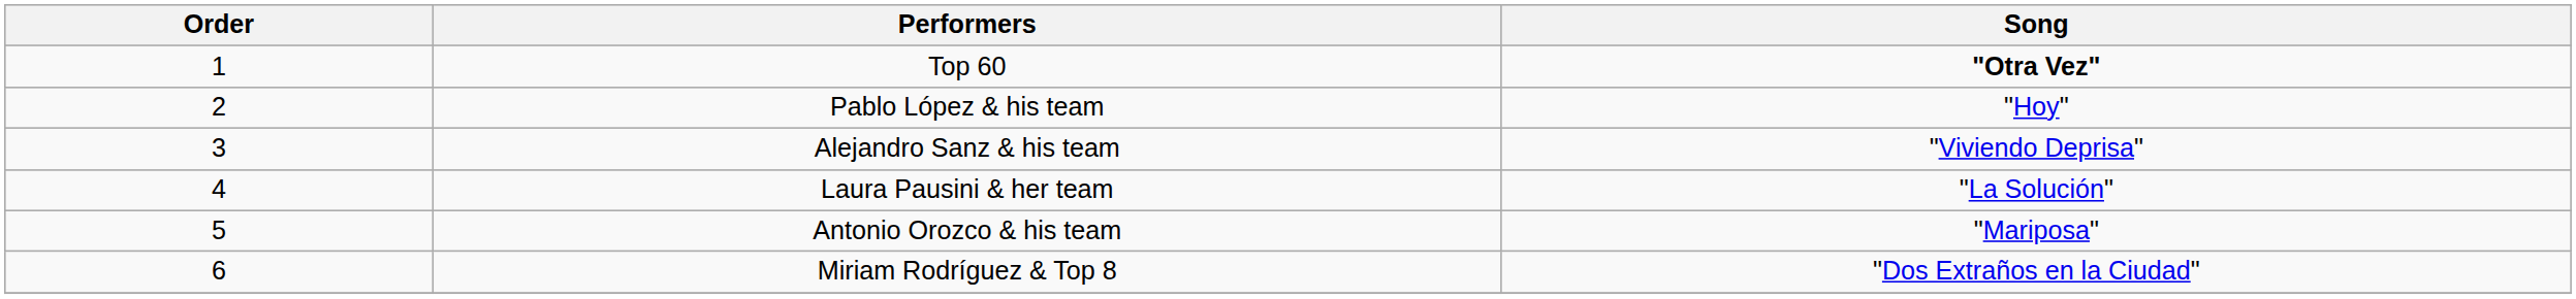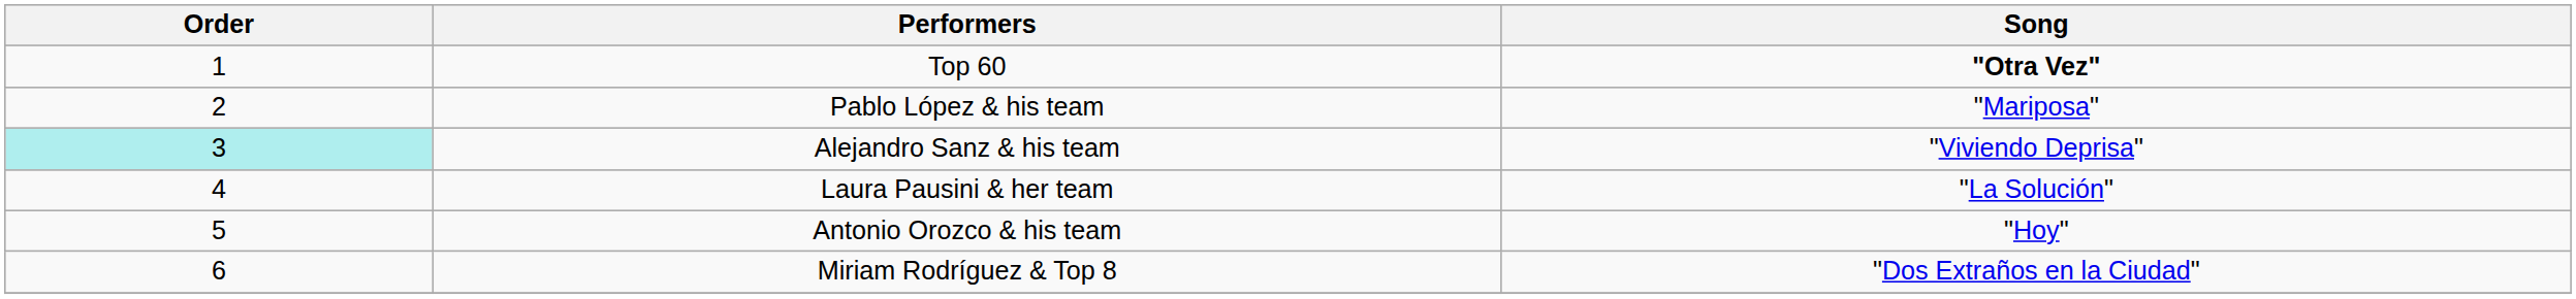 <table class="wikitable" style="text-align:center; width:100%">
 <tr>
 <th style="width:04%">Order</th>
 <th style="width:10%">Performers</th>
 <th style="width:10%">Song</th>
 </tr>
 <tr>
 <td>1</td>
 <td>Top 60</td>
 <td><strong>"Otra Vez"</strong></td>
 </tr>
 <tr>
 <td>2</td>
 <td>Pablo López & his team<br></td>
-<td>"<a href='#'>Hoy</a>"</td>
+<td>"<a href='#'>Mariposa</a>"</td>
 </tr>
 <tr>
-<td>3</td>
+<td style="background: paleturquoise;">3</td>
 <td>Alejandro Sanz & his team<br></td>
 <td>"<a href='#'>Viviendo Deprisa</a>"</td>
 </tr>
 <tr>
 <td>4</td>
 <td>Laura Pausini & her team<br></td>
 <td>"<a href='#'>La Solución</a>"</td>
 </tr>
 <tr>
 <td>5</td>
 <td>Antonio Orozco & his team<br></td>
-<td>"<a href='#'>Mariposa</a>"</td>
+<td>"<a href='#'>Hoy</a>"</td>
 </tr>
 <tr>
 <td>6</td>
 <td>Miriam Rodríguez & Top 8</td>
 <td>"<a href='#'>Dos Extraños en la Ciudad</a>"</td>
 </tr>
 <tr>
 </tr>
 </table>
